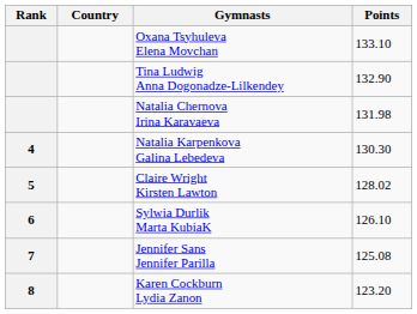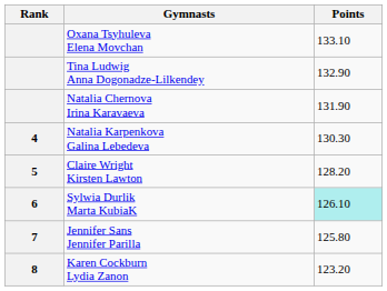 <table class="wikitable" width=500>
 <tr bgcolor="#efefef">
 <th>Rank</th>
-<th>Country</th>
 <th>Gymnasts</th>
 <th>Points</th>
 </tr>
 <tr>
 <th></th>
-<td></td>
 <td><a href='#'>Oxana Tsyhuleva</a> <br> <a href='#'>Elena Movchan</a></td>
 <td>133.10</td>
 </tr>
 <tr>
 <th></th>
-<td></td>
 <td><a href='#'>Tina Ludwig</a> <br> <a href='#'>Anna Dogonadze-Lilkendey</a></td>
 <td>132.90</td>
 </tr>
 <tr>
 <th></th>
-<td></td>
 <td><a href='#'>Natalia Chernova</a> <br> <a href='#'>Irina Karavaeva</a></td>
-<td>131.98</td>
+<td>131.90</td>
 </tr>
 <tr>
 <th>4</th>
-<td></td>
 <td><a href='#'>Natalia Karpenkova</a> <br> <a href='#'>Galina Lebedeva</a></td>
 <td>130.30</td>
 </tr>
 <tr>
 <th>5</th>
-<td></td>
 <td><a href='#'>Claire Wright</a> <br> <a href='#'>Kirsten Lawton</a></td>
-<td>128.02</td>
+<td>128.20</td>
 </tr>
 <tr>
 <th>6</th>
-<td></td>
 <td><a href='#'>Sylwia Durlik</a> <br> <a href='#'>Marta KubiaK</a></td>
-<td>126.10</td>
+<td style="background: paleturquoise;">126.10</td>
 </tr>
 <tr>
 <th>7</th>
-<td></td>
 <td><a href='#'>Jennifer Sans</a> <br> <a href='#'>Jennifer Parilla</a></td>
-<td>125.08</td>
+<td>125.80</td>
 </tr>
 <tr>
 <th>8</th>
-<td></td>
 <td><a href='#'>Karen Cockburn</a> <br> <a href='#'>Lydia Zanon</a></td>
 <td>123.20</td>
 </tr>
 </table>
